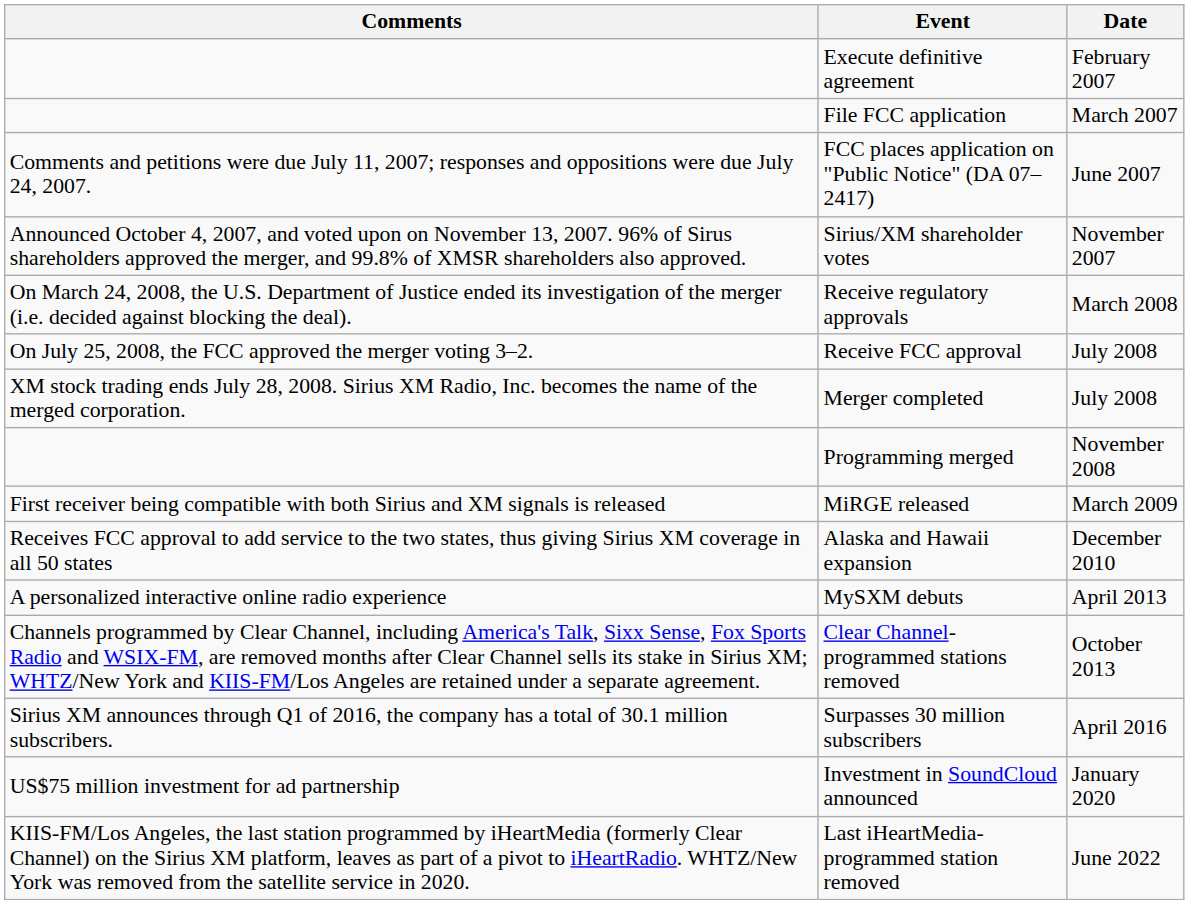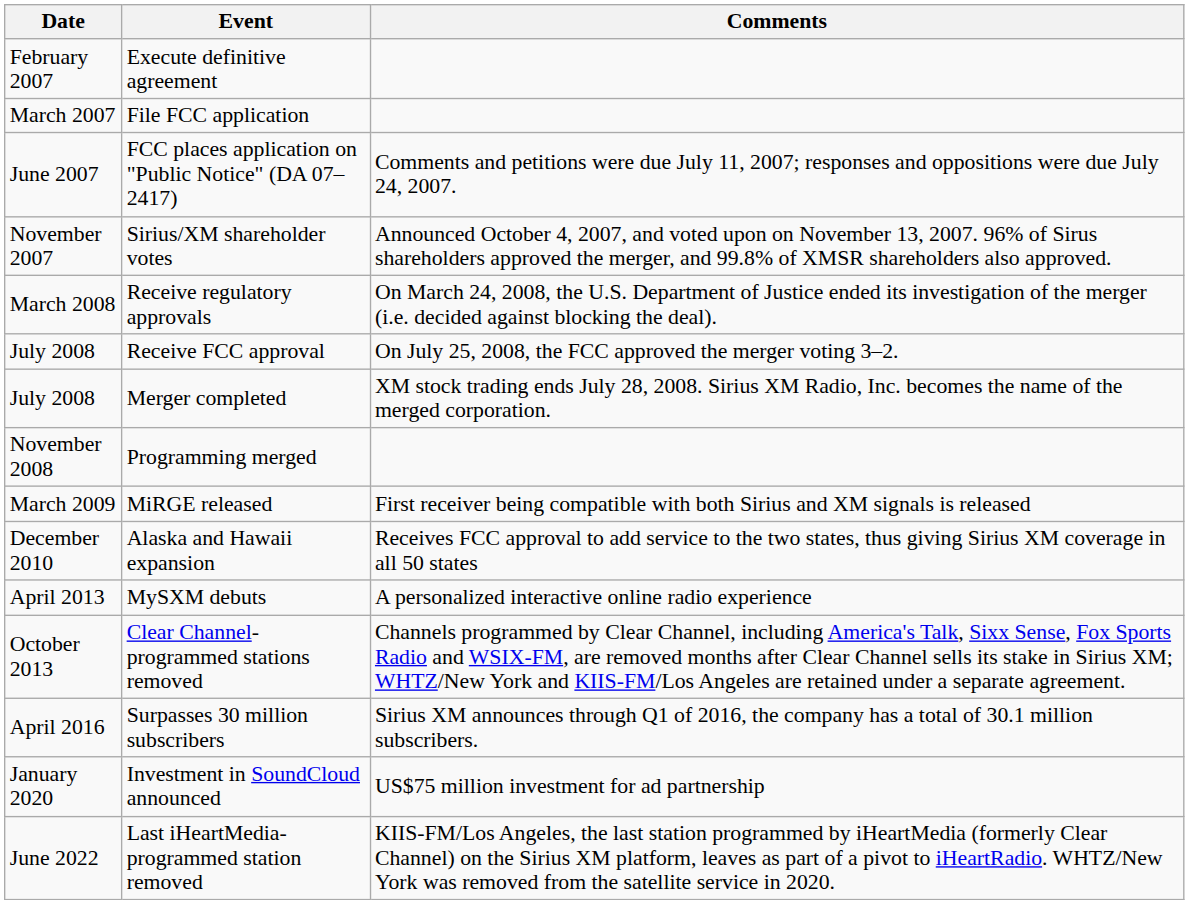 <table class="wikitable">
 <tr>
+<th>Date</th>
+<th>Event</th>
 <th>Comments</th>
-<th>Event</th>
-<th>Date</th>
 </tr>
 <tr>
+<td>February 2007</td>
+<td>Execute definitive agreement</td>
 <td></td>
-<td>Execute definitive agreement</td>
-<td>February 2007</td>
 </tr>
 <tr>
+<td>March 2007</td>
+<td>File FCC application</td>
 <td></td>
-<td>File FCC application</td>
-<td>March 2007</td>
 </tr>
 <tr>
+<td>June 2007</td>
+<td>FCC places application on "Public Notice" (DA 07–2417)</td>
 <td>Comments and petitions were due July 11, 2007; responses and oppositions were due July 24, 2007.</td>
-<td>FCC places application on "Public Notice" (DA 07–2417)</td>
-<td>June 2007</td>
 </tr>
 <tr>
+<td>November 2007</td>
+<td>Sirius/XM shareholder votes</td>
 <td>Announced October 4, 2007, and voted upon on November 13, 2007. 96% of Sirus shareholders approved the merger, and 99.8% of XMSR shareholders also approved.</td>
-<td>Sirius/XM shareholder votes</td>
-<td>November 2007</td>
 </tr>
 <tr>
+<td>March 2008</td>
+<td>Receive regulatory approvals</td>
 <td>On March 24, 2008, the U.S. Department of Justice ended its investigation of the merger (i.e. decided against blocking the deal).</td>
-<td>Receive regulatory approvals</td>
-<td>March 2008</td>
 </tr>
 <tr>
+<td>July 2008</td>
+<td>Receive FCC approval</td>
 <td>On July 25, 2008, the FCC approved the merger voting 3–2.</td>
-<td>Receive FCC approval</td>
-<td>July 2008</td>
 </tr>
 <tr>
+<td>July 2008</td>
+<td>Merger completed</td>
 <td>XM stock trading ends July 28, 2008. Sirius XM Radio, Inc. becomes the name of the merged corporation.</td>
-<td>Merger completed</td>
-<td>July 2008</td>
 </tr>
 <tr>
+<td>November 2008</td>
+<td>Programming merged</td>
 <td></td>
-<td>Programming merged</td>
-<td>November 2008</td>
 </tr>
 <tr>
+<td>March 2009</td>
+<td>MiRGE released</td>
 <td>First receiver being compatible with both Sirius and XM signals is released</td>
-<td>MiRGE released</td>
-<td>March 2009</td>
 </tr>
 <tr>
+<td>December 2010</td>
+<td>Alaska and Hawaii expansion</td>
 <td>Receives FCC approval to add service to the two states, thus giving Sirius XM coverage in all 50 states</td>
-<td>Alaska and Hawaii expansion</td>
-<td>December 2010</td>
 </tr>
 <tr>
+<td>April 2013</td>
+<td>MySXM debuts</td>
 <td>A personalized interactive online radio experience</td>
-<td>MySXM debuts</td>
-<td>April 2013</td>
 </tr>
 <tr>
+<td>October 2013</td>
+<td><a href='#'>Clear Channel</a>-programmed stations removed</td>
 <td>Channels programmed by Clear Channel, including <a href='#'>America's Talk</a>, <a href='#'>Sixx Sense</a>, <a href='#'>Fox Sports Radio</a> and <a href='#'>WSIX-FM</a>, are removed months after Clear Channel sells its stake in Sirius XM; <a href='#'>WHTZ</a>/New York and <a href='#'>KIIS-FM</a>/Los Angeles are retained under a separate agreement.</td>
-<td><a href='#'>Clear Channel</a>-programmed stations removed</td>
-<td>October 2013</td>
 </tr>
 <tr>
+<td>April 2016</td>
+<td>Surpasses 30 million subscribers</td>
 <td>Sirius XM announces through Q1 of 2016, the company has a total of 30.1 million subscribers.</td>
-<td>Surpasses 30 million subscribers</td>
-<td>April 2016</td>
 </tr>
 <tr>
+<td>January 2020</td>
+<td>Investment in <a href='#'>SoundCloud</a> announced</td>
 <td>US$75 million investment for ad partnership </td>
-<td>Investment in <a href='#'>SoundCloud</a> announced</td>
-<td>January 2020</td>
 </tr>
 <tr>
+<td>June 2022</td>
+<td>Last iHeartMedia-programmed station removed</td>
 <td>KIIS-FM/Los Angeles, the last station programmed by iHeartMedia (formerly Clear Channel) on the Sirius XM platform, leaves as part of a pivot to <a href='#'>iHeartRadio</a>. WHTZ/New York was removed from the satellite service in 2020.</td>
-<td>Last iHeartMedia-programmed station removed</td>
-<td>June 2022</td>
 </tr>
 </table>
